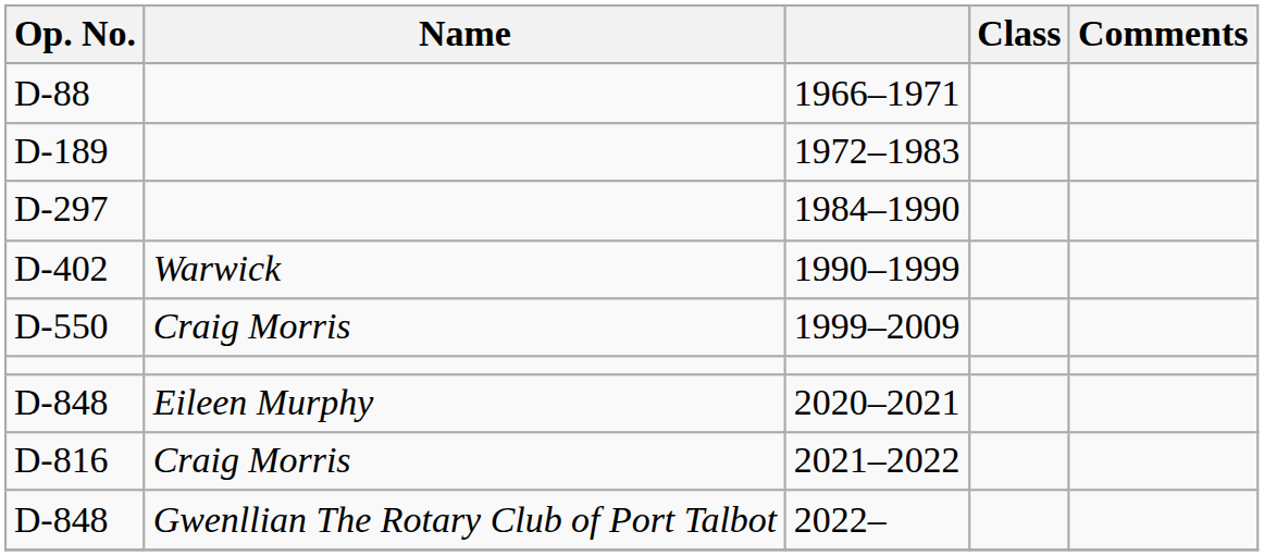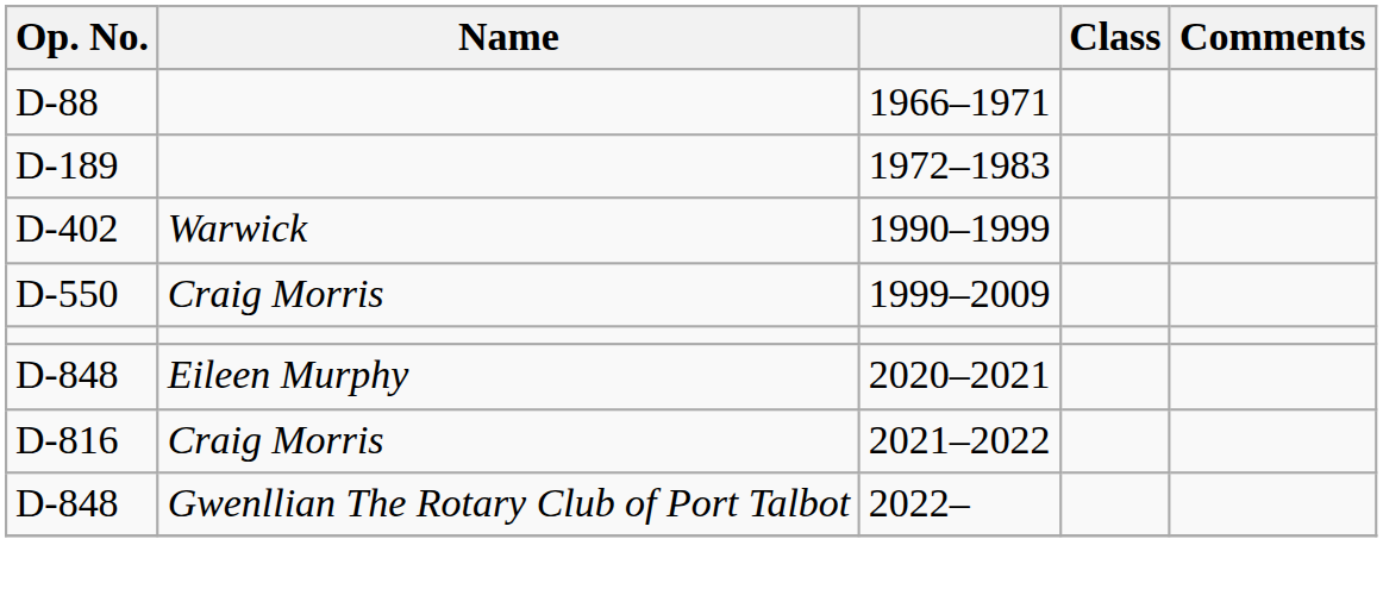 <table class="wikitable">
 <tr>
 <th>Op. No.</th>
 <th>Name</th>
 <th></th>
 <th>Class</th>
 <th>Comments</th>
 </tr>
 <tr>
 <td>D-88</td>
 <td></td>
 <td>1966–1971</td>
 <td></td>
 <td></td>
 </tr>
 <tr>
 <td>D-189</td>
 <td></td>
 <td>1972–1983</td>
-<td></td>
-<td></td>
-</tr>
-<tr>
-<td>D-297</td>
-<td></td>
-<td>1984–1990</td>
 <td></td>
 <td></td>
 </tr>
 <tr>
 <td>D-402</td>
 <td><em>Warwick</em></td>
 <td>1990–1999</td>
 <td></td>
 <td></td>
 </tr>
 <tr>
 <td>D-550</td>
 <td><em>Craig Morris</em></td>
 <td>1999–2009</td>
 <td></td>
 <td></td>
 </tr>
 <tr>
 <td></td>
 <td></td>
 <td></td>
 <td></td>
 <td></td>
 </tr>
 <tr>
 <td>D-848</td>
 <td><em>Eileen Murphy</em></td>
 <td>2020–2021</td>
 <td></td>
 <td></td>
 </tr>
 <tr>
 <td>D-816</td>
 <td><em>Craig Morris</em></td>
 <td>2021–2022</td>
 <td></td>
 <td></td>
 </tr>
 <tr>
 <td>D-848</td>
 <td><em>Gwenllian The Rotary Club of Port Talbot</em></td>
 <td>2022–</td>
 <td></td>
 <td></td>
 </tr>
 <tr>
 </tr>
 </table>
